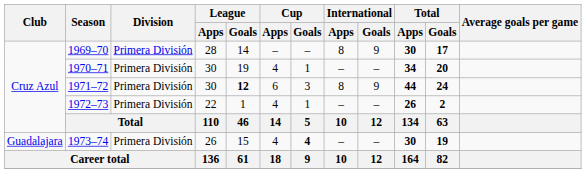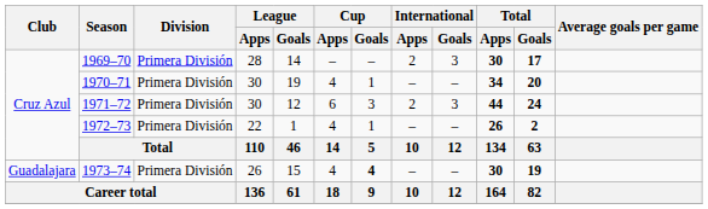 <table class="wikitable" style="text-align:center">
 <tr>
 <th rowspan="2">Club</th>
 <th rowspan="2">Season</th>
 <th rowspan="2">Division</th>
 <th colspan="2">League</th>
 <th colspan="2">Cup</th>
 <th colspan="2">International</th>
 <th colspan="2">Total</th>
 <th rowspan="2">Average goals per game</th>
 </tr>
 <tr>
 <th>Apps</th>
 <th>Goals</th>
 <th>Apps</th>
 <th>Goals</th>
 <th>Apps</th>
 <th>Goals</th>
 <th>Apps</th>
 <th>Goals</th>
 </tr>
 <tr>
 <td rowspan=5><a href='#'>Cruz Azul</a></td>
 <td><a href='#'>1969–70</a></td>
 <td><a href='#'>Primera División</a></td>
 <td>28</td>
 <td>14</td>
 <td>–</td>
 <td>–</td>
-<td>8</td>
-<td>9</td>
+<td>2</td>
+<td>3</td>
 <td><strong>30</strong></td>
 <td><strong>17</strong></td>
 <td><strong></strong></td>
 </tr>
 <tr>
 <td><a href='#'>1970–71</a></td>
 <td>Primera División</td>
 <td>30</td>
 <td>19</td>
 <td>4</td>
 <td>1</td>
 <td>–</td>
 <td>–</td>
 <td><strong>34</strong></td>
 <td><strong>20</strong></td>
 <td><strong></strong></td>
 </tr>
 <tr>
 <td><a href='#'>1971–72</a></td>
 <td>Primera División</td>
 <td>30</td>
-<td><strong>12</strong></td>
+<td>12</td>
 <td>6</td>
 <td>3</td>
-<td>8</td>
-<td>9</td>
+<td>2</td>
+<td>3</td>
 <td><strong>44</strong></td>
 <td><strong>24</strong></td>
 <td><strong></strong></td>
 </tr>
 <tr>
 <td><a href='#'>1972–73</a></td>
 <td>Primera División</td>
 <td>22</td>
 <td>1</td>
 <td>4</td>
 <td>1</td>
 <td>–</td>
 <td>–</td>
 <td><strong>26</strong></td>
 <td><strong>2</strong></td>
 <td><strong></strong></td>
 </tr>
 <tr>
 <th colspan=2>Total</th>
 <th>110</th>
 <th>46</th>
 <th>14</th>
 <th>5</th>
 <th>10</th>
 <th>12</th>
 <th>134</th>
 <th>63</th>
 <th></th>
 </tr>
 <tr>
 <td><a href='#'>Guadalajara</a></td>
 <td><a href='#'>1973–74</a></td>
 <td>Primera División</td>
 <td>26</td>
 <td>15</td>
 <td>4</td>
 <td><strong>4</strong></td>
 <td>–</td>
 <td>–</td>
 <td><strong>30</strong></td>
 <td><strong>19</strong></td>
 <td><strong></strong></td>
 </tr>
 <tr>
 <th colspan="3">Career total</th>
 <th>136</th>
 <th>61</th>
 <th>18</th>
 <th>9</th>
 <th>10</th>
 <th>12</th>
 <th>164</th>
 <th>82</th>
 <th></th>
 </tr>
 <tr>
 </tr>
 </table>
